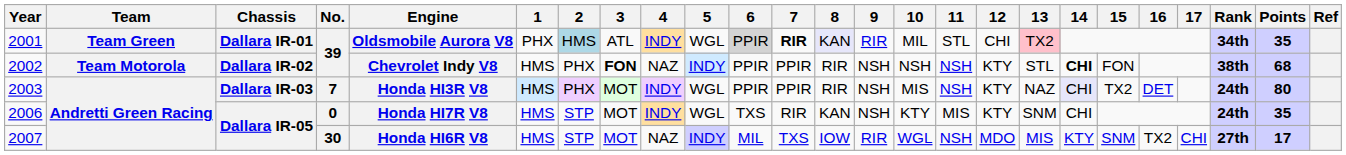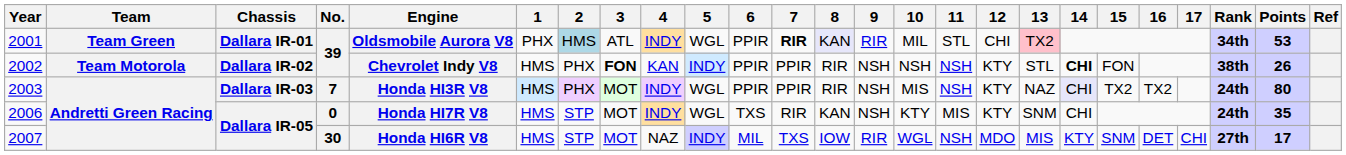 <table class="wikitable" style="text-align:center; font-size:85%">
 <tr>
 <th>Year</th>
 <th>Team</th>
 <th>Chassis</th>
 <th>No.</th>
 <th>Engine</th>
 <th>1</th>
 <th>2</th>
 <th>3</th>
 <th>4</th>
 <th>5</th>
 <th>6</th>
 <th>7</th>
 <th>8</th>
 <th>9</th>
 <th>10</th>
 <th>11</th>
 <th>12</th>
 <th>13</th>
 <th>14</th>
 <th>15</th>
 <th>16</th>
 <th>17</th>
 <th>Rank</th>
 <th>Points</th>
 <th>Ref</th>
 </tr>
 <tr>
 <td><a href='#'>2001</a></td>
 <th nowrap><a href='#'>Team Green</a></th>
 <th nowrap><a href='#'>Dallara</a> IR-01</th>
 <th rowspan=2>39</th>
 <th nowrap><a href='#'>Oldsmobile</a> <a href='#'>Aurora</a> <a href='#'>V8</a></th>
 <td>PHX</td>
 <td style="background: lightblue;">HMS</td>
 <td>ATL</td>
 <td style="background:#FFDF9F;"><a href='#'>INDY</a><br></td>
 <td>WGL</td>
-<td style="background: lightgrey;">PPIR</td>
+<td>PPIR</td>
 <td><strong>RIR</strong></td>
 <td style="background: lavender;">KAN</td>
 <td><a href='#'>RIR</a></td>
 <td>MIL</td>
 <td>STL</td>
 <td>CHI</td>
 <td style="background: pink;">TX2</td>
 <td colspan=4></td>
 <th style="background:#CFCFFF;"><strong>34th</strong></th>
-<th style="background:#CFCFFF;"><strong>35</strong></th>
+<th style="background:#CFCFFF;"><strong>53</strong></th>
 <th></th>
 </tr>
 <tr>
 <td><a href='#'>2002</a></td>
 <th nowrap><a href='#'>Team Motorola</a></th>
 <th nowrap><a href='#'>Dallara</a> IR-02</th>
 <th nowrap><a href='#'>Chevrolet</a> Indy <a href='#'>V8</a></th>
 <td>HMS</td>
 <td>PHX</td>
 <td><strong>FON</strong></td>
-<td>NAZ</td>
+<td><a href='#'>KAN</a></td>
 <td style="background:#CFEAFF;"><a href='#'>INDY</a><br></td>
 <td>PPIR</td>
 <td>PPIR</td>
 <td>RIR</td>
 <td>NSH</td>
 <td>NSH</td>
 <td><a href='#'>NSH</a></td>
 <td>KTY</td>
 <td>STL</td>
 <td><strong>CHI</strong></td>
 <td>FON</td>
 <td colspan=2></td>
 <th style="background:#CFCFFF;"><strong>38th</strong></th>
-<th style="background:#CFCFFF;"><strong>68</strong></th>
+<th style="background:#CFCFFF;"><strong>26</strong></th>
 <th></th>
 </tr>
 <tr>
 <td><a href='#'>2003</a></td>
 <th rowspan=3 nowrap><a href='#'>Andretti Green Racing</a></th>
 <th nowrap><a href='#'>Dallara</a> IR-03</th>
 <th>7</th>
 <th nowrap><a href='#'>Honda</a> <a href='#'>HI3R</a> <a href='#'>V8</a></th>
 <td style="background:#CFEAFF;">HMS<br></td>
 <td style="background:#EFCFFF;">PHX<br></td>
 <td style="background:#DFFFDF;">MOT<br></td>
 <td style="background:#EFCFFF;"><a href='#'>INDY</a><br></td>
 <td>WGL</td>
 <td>PPIR</td>
 <td>PPIR</td>
 <td>RIR</td>
 <td>NSH</td>
 <td>MIS</td>
 <td><a href='#'>NSH</a></td>
 <td>KTY</td>
 <td>NAZ</td>
 <td style="background: lavender;">CHI</td>
 <td>TX2</td>
-<td><a href='#'>DET</a></td>
+<td>TX2</td>
 <td></td>
 <th style="background:#CFCFFF;"><strong>24th</strong></th>
 <th style="background:#CFCFFF;"><strong>80</strong></th>
 <th></th>
 </tr>
 <tr>
 <td><a href='#'>2006</a></td>
 <th rowspan=2 nowrap><a href='#'>Dallara</a> IR-05</th>
 <th>0</th>
 <th nowrap><a href='#'>Honda</a> <a href='#'>HI7R</a> <a href='#'>V8</a></th>
 <td><a href='#'>HMS</a></td>
 <td><a href='#'>STP</a></td>
 <td>MOT</td>
 <td style="background:#FFDF9F;"><a href='#'>INDY</a><br></td>
 <td>WGL</td>
 <td>TXS</td>
 <td>RIR</td>
 <td>KAN</td>
 <td>NSH</td>
 <td>KTY</td>
 <td>MIS</td>
 <td>KTY</td>
 <td>SNM</td>
 <td>CHI</td>
 <td colspan=3></td>
 <th style="background:#CFCFFF;"><strong>24th</strong></th>
 <th style="background:#CFCFFF;"><strong>35</strong></th>
 <th></th>
 </tr>
 <tr>
 <td><a href='#'>2007</a></td>
 <th>30</th>
 <th nowrap><a href='#'>Honda</a> <a href='#'>HI6R</a> <a href='#'>V8</a></th>
 <td><a href='#'>HMS</a></td>
 <td><a href='#'>STP</a></td>
 <td><a href='#'>MOT</a></td>
 <td>NAZ</td>
 <td style="background:#CFCFFF;"><a href='#'>INDY</a><br></td>
 <td><a href='#'>MIL</a></td>
 <td><a href='#'>TXS</a></td>
 <td><a href='#'>IOW</a></td>
 <td><a href='#'>RIR</a></td>
 <td><a href='#'>WGL</a></td>
 <td><a href='#'>NSH</a></td>
 <td><a href='#'>MDO</a></td>
 <td><a href='#'>MIS</a></td>
 <td><a href='#'>KTY</a></td>
 <td><a href='#'>SNM</a></td>
-<td>TX2</td>
+<td><a href='#'>DET</a></td>
 <td><a href='#'>CHI</a></td>
 <th style="background:#CFCFFF;"><strong>27th</strong></th>
 <th style="background:#CFCFFF;"><strong>17</strong></th>
 <th></th>
 </tr>
 </table>
